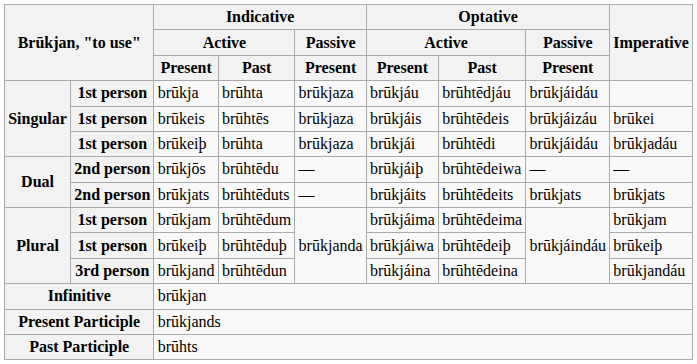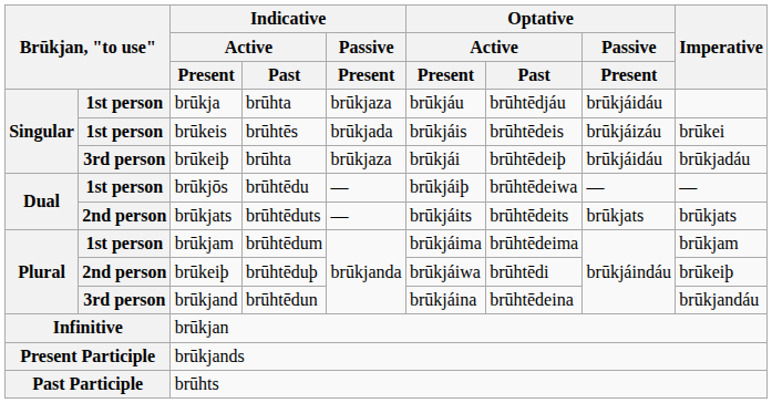 <table class="wikitable mw-collapsible">
 <tr>
 <th colspan="2" rowspan="3">Brūkjan, "to use"</th>
 <th colspan="3">Indicative</th>
 <th colspan="3">Optative</th>
 <th rowspan="3">Imperative</th>
 </tr>
 <tr>
 <th colspan="2">Active</th>
 <th>Passive</th>
 <th colspan="2">Active</th>
 <th>Passive</th>
 </tr>
 <tr>
 <th>Present</th>
 <th>Past</th>
 <th>Present</th>
 <th>Present</th>
 <th>Past</th>
 <th>Present</th>
 </tr>
 <tr>
 <th rowspan="3">Singular</th>
 <th>1st person</th>
 <td>brūkja</td>
 <td>brūhta</td>
 <td>brūkjaza</td>
 <td>brūkjáu</td>
 <td>brūhtēdjáu</td>
 <td>brūkjáidáu</td>
 <td></td>
 </tr>
 <tr>
 <th>1st person</th>
 <td>brūkeis</td>
 <td>brūhtēs</td>
-<td>brūkjaza</td>
+<td>brūkjada</td>
 <td>brūkjáis</td>
 <td>brūhtēdeis</td>
 <td>brūkjáizáu</td>
 <td>brūkei</td>
 </tr>
 <tr>
-<th>1st person</th>
+<th>3rd person</th>
 <td>brūkeiþ</td>
 <td>brūhta</td>
 <td>brūkjaza</td>
 <td>brūkjái</td>
-<td>brūhtēdi</td>
+<td>brūhtēdeiþ</td>
 <td>brūkjáidáu</td>
 <td>brūkjadáu</td>
 </tr>
 <tr>
 <th rowspan="2">Dual</th>
-<th>2nd person</th>
+<th>1st person</th>
 <td>brūkjōs</td>
 <td>brūhtēdu</td>
 <td>—</td>
 <td>brūkjáiþ</td>
 <td>brūhtēdeiwa</td>
 <td>—</td>
 <td>—</td>
 </tr>
 <tr>
 <th>2nd person</th>
 <td>brūkjats</td>
 <td>brūhtēduts</td>
 <td>—</td>
 <td>brūkjáits</td>
 <td>brūhtēdeits</td>
 <td>brūkjats</td>
 <td>brūkjats</td>
 </tr>
 <tr>
 <th rowspan="3">Plural</th>
 <th>1st person</th>
 <td>brūkjam</td>
 <td>brūhtēdum</td>
 <td rowspan="3">brūkjanda</td>
 <td>brūkjáima</td>
 <td>brūhtēdeima</td>
 <td rowspan="3">brūkjáindáu</td>
 <td>brūkjam</td>
 </tr>
 <tr>
-<th>1st person</th>
+<th>2nd person</th>
 <td>brūkeiþ</td>
 <td>brūhtēduþ</td>
 <td>brūkjáiwa</td>
-<td>brūhtēdeiþ</td>
+<td>brūhtēdi</td>
 <td>brūkeiþ</td>
 </tr>
 <tr>
 <th>3rd person</th>
 <td>brūkjand</td>
 <td>brūhtēdun</td>
 <td>brūkjáina</td>
 <td>brūhtēdeina</td>
 <td>brūkjandáu</td>
 </tr>
 <tr>
 <th colspan="2">Infinitive</th>
 <td colspan="7">brūkjan</td>
 </tr>
 <tr>
 <th colspan="2">Present Participle</th>
 <td colspan="7">brūkjands</td>
 </tr>
 <tr>
 <th colspan="2">Past Participle</th>
 <td colspan="7">brūhts</td>
 </tr>
 </table>
